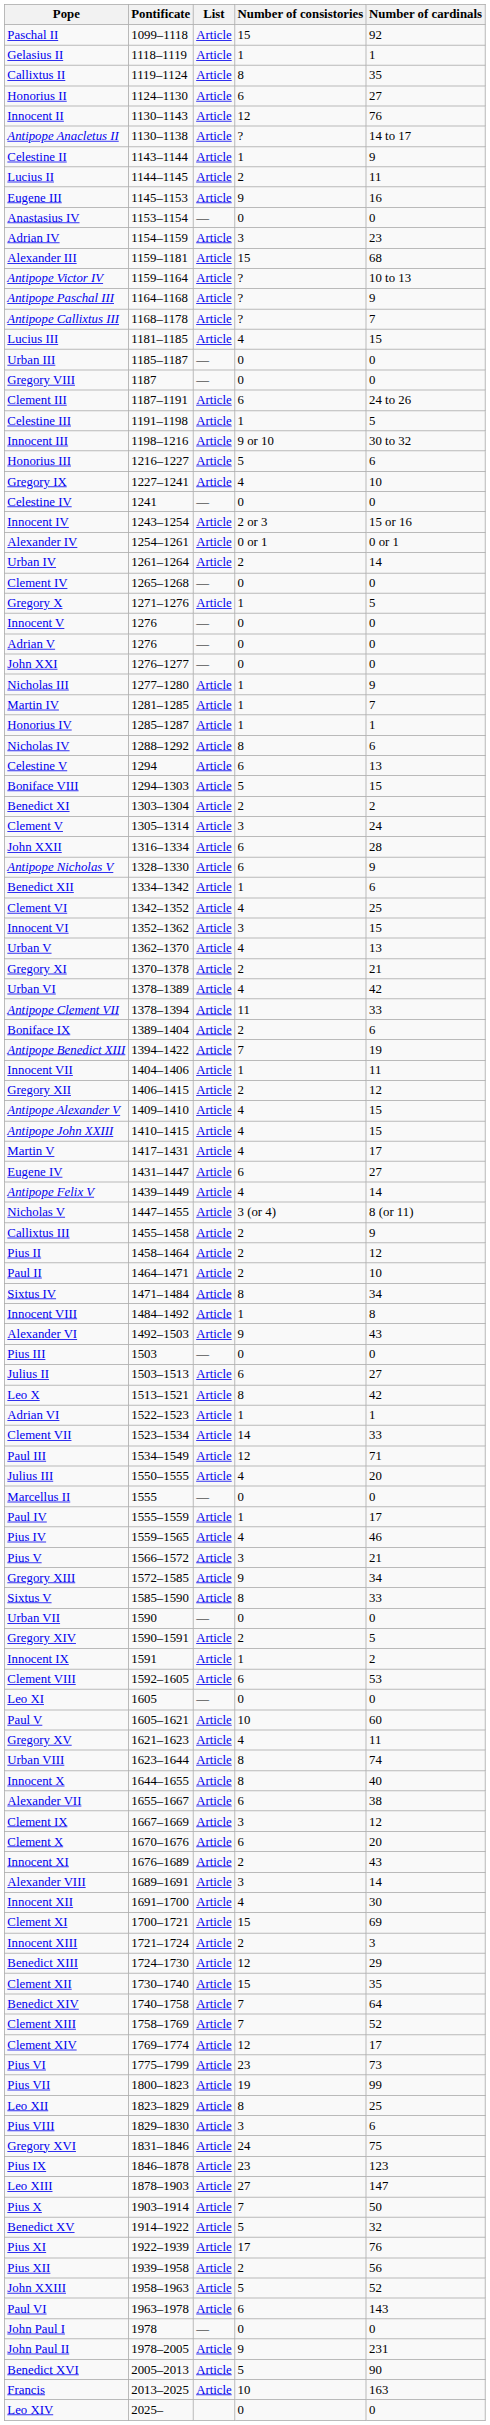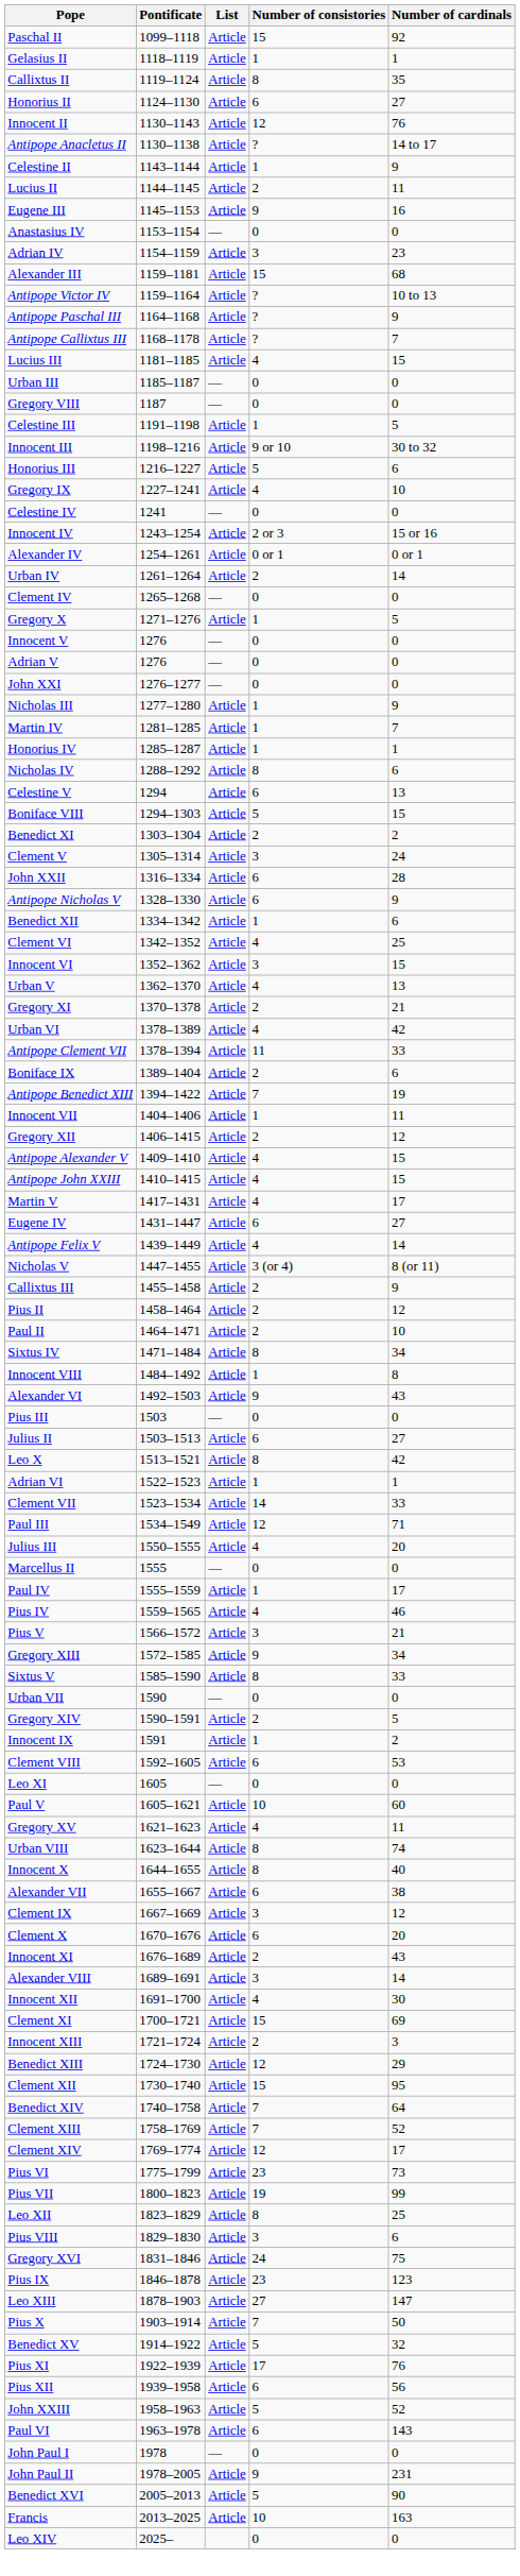 <table class="wikitable sortable">
 <tr class="hintergrundfarbe5">
 <th>Pope</th>
 <th>Pontificate</th>
 <th>List</th>
 <th>Number of consistories</th>
 <th>Number of cardinals</th>
 </tr>
 <tr>
 <td><a href='#'>Paschal II</a></td>
 <td>1099–1118</td>
 <td><a href='#'>Article</a></td>
 <td>15</td>
 <td>92</td>
 </tr>
 <tr>
 <td><a href='#'>Gelasius II</a></td>
 <td>1118–1119</td>
 <td><a href='#'>Article</a></td>
 <td>1</td>
 <td>1</td>
 </tr>
 <tr>
 <td><a href='#'>Callixtus II</a></td>
 <td>1119–1124</td>
 <td><a href='#'>Article</a></td>
 <td>8</td>
 <td>35</td>
 </tr>
 <tr>
 <td><a href='#'>Honorius II</a></td>
 <td>1124–1130</td>
 <td><a href='#'>Article</a></td>
 <td>6</td>
 <td>27</td>
 </tr>
 <tr>
 <td><a href='#'>Innocent II</a></td>
 <td>1130–1143</td>
 <td><a href='#'>Article</a></td>
 <td>12</td>
 <td>76</td>
 </tr>
 <tr>
 <td><em><a href='#'>Antipope Anacletus II</a></em></td>
 <td>1130–1138</td>
 <td><a href='#'>Article</a></td>
 <td>?</td>
 <td>14 to 17</td>
 </tr>
 <tr>
 <td><a href='#'>Celestine II</a></td>
 <td>1143–1144</td>
 <td><a href='#'>Article</a></td>
 <td>1</td>
 <td>9</td>
 </tr>
 <tr>
 <td><a href='#'>Lucius II</a></td>
 <td>1144–1145</td>
 <td><a href='#'>Article</a></td>
 <td>2</td>
 <td>11</td>
 </tr>
 <tr>
 <td><a href='#'>Eugene III</a></td>
 <td>1145–1153</td>
 <td><a href='#'>Article</a></td>
 <td>9</td>
 <td>16</td>
 </tr>
 <tr>
 <td><a href='#'>Anastasius IV</a></td>
 <td>1153–1154</td>
 <td>—</td>
 <td>0</td>
 <td>0</td>
 </tr>
 <tr>
 <td><a href='#'>Adrian IV</a></td>
 <td>1154–1159</td>
 <td><a href='#'>Article</a></td>
 <td>3</td>
 <td>23</td>
 </tr>
 <tr>
 <td><a href='#'>Alexander III</a></td>
 <td>1159–1181</td>
 <td><a href='#'>Article</a></td>
 <td>15</td>
 <td>68</td>
 </tr>
 <tr>
 <td><em><a href='#'>Antipope Victor IV</a></em></td>
 <td>1159–1164</td>
 <td><a href='#'>Article</a></td>
 <td>?</td>
 <td>10 to 13</td>
 </tr>
 <tr>
 <td><em><a href='#'>Antipope Paschal III</a></em></td>
 <td>1164–1168</td>
 <td><a href='#'>Article</a></td>
 <td>?</td>
 <td>9</td>
 </tr>
 <tr>
 <td><em><a href='#'>Antipope Callixtus III</a></em></td>
 <td>1168–1178</td>
 <td><a href='#'>Article</a></td>
 <td>?</td>
 <td>7</td>
 </tr>
 <tr>
 <td><a href='#'>Lucius III</a></td>
 <td>1181–1185</td>
 <td><a href='#'>Article</a></td>
 <td>4</td>
 <td>15</td>
 </tr>
 <tr>
 <td><a href='#'>Urban III</a></td>
 <td>1185–1187</td>
 <td>—</td>
 <td>0</td>
 <td>0</td>
 </tr>
 <tr>
 <td><a href='#'>Gregory VIII</a></td>
 <td>1187</td>
 <td>—</td>
 <td>0</td>
 <td>0</td>
-</tr>
-<tr>
-<td><a href='#'>Clement III</a></td>
-<td>1187–1191</td>
-<td><a href='#'>Article</a></td>
-<td>6</td>
-<td>24 to 26</td>
 </tr>
 <tr>
 <td><a href='#'>Celestine III</a></td>
 <td>1191–1198</td>
 <td><a href='#'>Article</a></td>
 <td>1</td>
 <td>5</td>
 </tr>
 <tr>
 <td><a href='#'>Innocent III</a></td>
 <td>1198–1216</td>
 <td><a href='#'>Article</a></td>
 <td>9 or 10</td>
 <td>30 to 32</td>
 </tr>
 <tr>
 <td><a href='#'>Honorius III</a></td>
 <td>1216–1227</td>
 <td><a href='#'>Article</a></td>
 <td>5</td>
 <td>6</td>
 </tr>
 <tr>
 <td><a href='#'>Gregory IX</a></td>
 <td>1227–1241</td>
 <td><a href='#'>Article</a></td>
 <td>4</td>
 <td>10</td>
 </tr>
 <tr>
 <td><a href='#'>Celestine IV</a></td>
 <td>1241</td>
 <td>—</td>
 <td>0</td>
 <td>0</td>
 </tr>
 <tr>
 <td><a href='#'>Innocent IV</a></td>
 <td>1243–1254</td>
 <td><a href='#'>Article</a></td>
 <td>2 or 3</td>
 <td>15 or 16</td>
 </tr>
 <tr>
 <td><a href='#'>Alexander IV</a></td>
 <td>1254–1261</td>
 <td><a href='#'>Article</a></td>
 <td>0 or 1</td>
 <td>0 or 1</td>
 </tr>
 <tr>
 <td><a href='#'>Urban IV</a></td>
 <td>1261–1264</td>
 <td><a href='#'>Article</a></td>
 <td>2</td>
 <td>14</td>
 </tr>
 <tr>
 <td><a href='#'>Clement IV</a></td>
 <td>1265–1268</td>
 <td>—</td>
 <td>0</td>
 <td>0</td>
 </tr>
 <tr>
 <td><a href='#'>Gregory X</a></td>
 <td>1271–1276</td>
 <td><a href='#'>Article</a></td>
 <td>1</td>
 <td>5</td>
 </tr>
 <tr>
 <td><a href='#'>Innocent V</a></td>
 <td>1276</td>
 <td>—</td>
 <td>0</td>
 <td>0</td>
 </tr>
 <tr>
 <td><a href='#'>Adrian V</a></td>
 <td>1276</td>
 <td>—</td>
 <td>0</td>
 <td>0</td>
 </tr>
 <tr>
 <td><a href='#'>John XXI</a></td>
 <td>1276–1277</td>
 <td>—</td>
 <td>0</td>
 <td>0</td>
 </tr>
 <tr>
 <td><a href='#'>Nicholas III</a></td>
 <td>1277–1280</td>
 <td><a href='#'>Article</a></td>
 <td>1</td>
 <td>9</td>
 </tr>
 <tr>
 <td><a href='#'>Martin IV</a></td>
 <td>1281–1285</td>
 <td><a href='#'>Article</a></td>
 <td>1</td>
 <td>7</td>
 </tr>
 <tr>
 <td><a href='#'>Honorius IV</a></td>
 <td>1285–1287</td>
 <td><a href='#'>Article</a></td>
 <td>1</td>
 <td>1</td>
 </tr>
 <tr>
 <td><a href='#'>Nicholas IV</a></td>
 <td>1288–1292</td>
 <td><a href='#'>Article</a></td>
 <td>8</td>
 <td>6</td>
 </tr>
 <tr>
 <td><a href='#'>Celestine V</a></td>
 <td>1294</td>
 <td><a href='#'>Article</a></td>
 <td>6</td>
 <td>13</td>
 </tr>
 <tr>
 <td><a href='#'>Boniface VIII</a></td>
 <td>1294–1303</td>
 <td><a href='#'>Article</a></td>
 <td>5</td>
 <td>15</td>
 </tr>
 <tr>
 <td><a href='#'>Benedict XI</a></td>
 <td>1303–1304</td>
 <td><a href='#'>Article</a></td>
 <td>2</td>
 <td>2</td>
 </tr>
 <tr>
 <td><a href='#'>Clement V</a></td>
 <td>1305–1314</td>
 <td><a href='#'>Article</a></td>
 <td>3</td>
 <td>24</td>
 </tr>
 <tr>
 <td><a href='#'>John XXII</a></td>
 <td>1316–1334</td>
 <td><a href='#'>Article</a></td>
 <td>6</td>
 <td>28</td>
 </tr>
 <tr>
 <td><em><a href='#'>Antipope Nicholas V</a></em></td>
 <td>1328–1330</td>
 <td><a href='#'>Article</a></td>
 <td>6</td>
 <td>9</td>
 </tr>
 <tr>
 <td><a href='#'>Benedict XII</a></td>
 <td>1334–1342</td>
 <td><a href='#'>Article</a></td>
 <td>1</td>
 <td>6</td>
 </tr>
 <tr>
 <td><a href='#'>Clement VI</a></td>
 <td>1342–1352</td>
 <td><a href='#'>Article</a></td>
 <td>4</td>
 <td>25</td>
 </tr>
 <tr>
 <td><a href='#'>Innocent VI</a></td>
 <td>1352–1362</td>
 <td><a href='#'>Article</a></td>
 <td>3</td>
 <td>15</td>
 </tr>
 <tr>
 <td><a href='#'>Urban V</a></td>
 <td>1362–1370</td>
 <td><a href='#'>Article</a></td>
 <td>4</td>
 <td>13</td>
 </tr>
 <tr>
 <td><a href='#'>Gregory XI</a></td>
 <td>1370–1378</td>
 <td><a href='#'>Article</a></td>
 <td>2</td>
 <td>21</td>
 </tr>
 <tr>
 <td><a href='#'>Urban VI</a></td>
 <td>1378–1389</td>
 <td><a href='#'>Article</a></td>
 <td>4</td>
 <td>42</td>
 </tr>
 <tr>
 <td><em><a href='#'>Antipope Clement VII</a></em></td>
 <td>1378–1394</td>
 <td><a href='#'>Article</a></td>
 <td>11</td>
 <td>33</td>
 </tr>
 <tr>
 <td><a href='#'>Boniface IX</a></td>
 <td>1389–1404</td>
 <td><a href='#'>Article</a></td>
 <td>2</td>
 <td>6</td>
 </tr>
 <tr>
 <td><em><a href='#'>Antipope Benedict XIII</a></em></td>
 <td>1394–1422</td>
 <td><a href='#'>Article</a></td>
 <td>7</td>
 <td>19</td>
 </tr>
 <tr>
 <td><a href='#'>Innocent VII</a></td>
 <td>1404–1406</td>
 <td><a href='#'>Article</a></td>
 <td>1</td>
 <td>11</td>
 </tr>
 <tr>
 <td><a href='#'>Gregory XII</a></td>
 <td>1406–1415</td>
 <td><a href='#'>Article</a></td>
 <td>2</td>
 <td>12</td>
 </tr>
 <tr>
 <td><em><a href='#'>Antipope Alexander V</a></em></td>
 <td>1409–1410</td>
 <td><a href='#'>Article</a></td>
 <td>4</td>
 <td>15</td>
 </tr>
 <tr>
 <td><em><a href='#'>Antipope John XXIII</a></em></td>
 <td>1410–1415</td>
 <td><a href='#'>Article</a></td>
 <td>4</td>
 <td>15</td>
 </tr>
 <tr>
 <td><a href='#'>Martin V</a></td>
 <td>1417–1431</td>
 <td><a href='#'>Article</a></td>
 <td>4</td>
 <td>17</td>
 </tr>
 <tr>
 <td><a href='#'>Eugene IV</a></td>
 <td>1431–1447</td>
 <td><a href='#'>Article</a></td>
 <td>6</td>
 <td>27</td>
 </tr>
 <tr>
 <td><em><a href='#'>Antipope Felix V</a></em></td>
 <td>1439–1449</td>
 <td><a href='#'>Article</a></td>
 <td>4</td>
 <td>14</td>
 </tr>
 <tr>
 <td><a href='#'>Nicholas V</a></td>
 <td>1447–1455</td>
 <td><a href='#'>Article</a></td>
 <td>3 (or 4)</td>
 <td>8 (or 11)</td>
 </tr>
 <tr>
 <td><a href='#'>Callixtus III</a></td>
 <td>1455–1458</td>
 <td><a href='#'>Article</a></td>
 <td>2</td>
 <td>9</td>
 </tr>
 <tr>
 <td><a href='#'>Pius II</a></td>
 <td>1458–1464</td>
 <td><a href='#'>Article</a></td>
 <td>2</td>
 <td>12</td>
 </tr>
 <tr>
 <td><a href='#'>Paul II</a></td>
 <td>1464–1471</td>
 <td><a href='#'>Article</a></td>
 <td>2</td>
 <td>10</td>
 </tr>
 <tr>
 <td><a href='#'>Sixtus IV</a></td>
 <td>1471–1484</td>
 <td><a href='#'>Article</a></td>
 <td>8</td>
 <td>34</td>
 </tr>
 <tr>
 <td><a href='#'>Innocent VIII</a></td>
 <td>1484–1492</td>
 <td><a href='#'>Article</a></td>
 <td>1</td>
 <td>8</td>
 </tr>
 <tr>
 <td><a href='#'>Alexander VI</a></td>
 <td>1492–1503</td>
 <td><a href='#'>Article</a></td>
 <td>9</td>
 <td>43</td>
 </tr>
 <tr>
 <td><a href='#'>Pius III</a></td>
 <td>1503</td>
 <td>—</td>
 <td>0</td>
 <td>0</td>
 </tr>
 <tr>
 <td><a href='#'>Julius II</a></td>
 <td>1503–1513</td>
 <td><a href='#'>Article</a></td>
 <td>6</td>
 <td>27</td>
 </tr>
 <tr>
 <td><a href='#'>Leo X</a></td>
 <td>1513–1521</td>
 <td><a href='#'>Article</a></td>
 <td>8</td>
 <td>42</td>
 </tr>
 <tr>
 <td><a href='#'>Adrian VI</a></td>
 <td>1522–1523</td>
 <td><a href='#'>Article</a></td>
 <td>1</td>
 <td>1</td>
 </tr>
 <tr>
 <td><a href='#'>Clement VII</a></td>
 <td>1523–1534</td>
 <td><a href='#'>Article</a></td>
 <td>14</td>
 <td>33</td>
 </tr>
 <tr>
 <td><a href='#'>Paul III</a></td>
 <td>1534–1549</td>
 <td><a href='#'>Article</a></td>
 <td>12</td>
 <td>71</td>
 </tr>
 <tr>
 <td><a href='#'>Julius III</a></td>
 <td>1550–1555</td>
 <td><a href='#'>Article</a></td>
 <td>4</td>
 <td>20</td>
 </tr>
 <tr>
 <td><a href='#'>Marcellus II</a></td>
 <td>1555</td>
 <td>—</td>
 <td>0</td>
 <td>0</td>
 </tr>
 <tr>
 <td><a href='#'>Paul IV</a></td>
 <td>1555–1559</td>
 <td><a href='#'>Article</a></td>
 <td>1</td>
 <td>17</td>
 </tr>
 <tr>
 <td><a href='#'>Pius IV</a></td>
 <td>1559–1565</td>
 <td><a href='#'>Article</a></td>
 <td>4</td>
 <td>46</td>
 </tr>
 <tr>
 <td><a href='#'>Pius V</a></td>
 <td>1566–1572</td>
 <td><a href='#'>Article</a></td>
 <td>3</td>
 <td>21</td>
 </tr>
 <tr>
 <td><a href='#'>Gregory XIII</a></td>
 <td>1572–1585</td>
 <td><a href='#'>Article</a></td>
 <td>9</td>
 <td>34</td>
 </tr>
 <tr>
 <td><a href='#'>Sixtus V</a></td>
 <td>1585–1590</td>
 <td><a href='#'>Article</a></td>
 <td>8</td>
 <td>33</td>
 </tr>
 <tr>
 <td><a href='#'>Urban VII</a></td>
 <td>1590</td>
 <td>—</td>
 <td>0</td>
 <td>0</td>
 </tr>
 <tr>
 <td><a href='#'>Gregory XIV</a></td>
 <td>1590–1591</td>
 <td><a href='#'>Article</a></td>
 <td>2</td>
 <td>5</td>
 </tr>
 <tr>
 <td><a href='#'>Innocent IX</a></td>
 <td>1591</td>
 <td><a href='#'>Article</a></td>
 <td>1</td>
 <td>2</td>
 </tr>
 <tr>
 <td><a href='#'>Clement VIII</a></td>
 <td>1592–1605</td>
 <td><a href='#'>Article</a></td>
 <td>6</td>
 <td>53</td>
 </tr>
 <tr>
 <td><a href='#'>Leo XI</a></td>
 <td>1605</td>
 <td>—</td>
 <td>0</td>
 <td>0</td>
 </tr>
 <tr>
 <td><a href='#'>Paul V</a></td>
 <td>1605–1621</td>
 <td><a href='#'>Article</a></td>
 <td>10</td>
 <td>60</td>
 </tr>
 <tr>
 <td><a href='#'>Gregory XV</a></td>
 <td>1621–1623</td>
 <td><a href='#'>Article</a></td>
 <td>4</td>
 <td>11</td>
 </tr>
 <tr>
 <td><a href='#'>Urban VIII</a></td>
 <td>1623–1644</td>
 <td><a href='#'>Article</a></td>
 <td>8</td>
 <td>74</td>
 </tr>
 <tr>
 <td><a href='#'>Innocent X</a></td>
 <td>1644–1655</td>
 <td><a href='#'>Article</a></td>
 <td>8</td>
 <td>40</td>
 </tr>
 <tr>
 <td><a href='#'>Alexander VII</a></td>
 <td>1655–1667</td>
 <td><a href='#'>Article</a></td>
 <td>6</td>
 <td>38</td>
 </tr>
 <tr>
 <td><a href='#'>Clement IX</a></td>
 <td>1667–1669</td>
 <td><a href='#'>Article</a></td>
 <td>3</td>
 <td>12</td>
 </tr>
 <tr>
 <td><a href='#'>Clement X</a></td>
 <td>1670–1676</td>
 <td><a href='#'>Article</a></td>
 <td>6</td>
 <td>20</td>
 </tr>
 <tr>
 <td><a href='#'>Innocent XI</a></td>
 <td>1676–1689</td>
 <td><a href='#'>Article</a></td>
 <td>2</td>
 <td>43</td>
 </tr>
 <tr>
 <td><a href='#'>Alexander VIII</a></td>
 <td>1689–1691</td>
 <td><a href='#'>Article</a></td>
 <td>3</td>
 <td>14</td>
 </tr>
 <tr>
 <td><a href='#'>Innocent XII</a></td>
 <td>1691–1700</td>
 <td><a href='#'>Article</a></td>
 <td>4</td>
 <td>30</td>
 </tr>
 <tr>
 <td><a href='#'>Clement XI</a></td>
 <td>1700–1721</td>
 <td><a href='#'>Article</a></td>
 <td>15</td>
 <td>69</td>
 </tr>
 <tr>
 <td><a href='#'>Innocent XIII</a></td>
 <td>1721–1724</td>
 <td><a href='#'>Article</a></td>
 <td>2</td>
 <td>3</td>
 </tr>
 <tr>
 <td><a href='#'>Benedict XIII</a></td>
 <td>1724–1730</td>
 <td><a href='#'>Article</a></td>
 <td>12</td>
 <td>29</td>
 </tr>
 <tr>
 <td><a href='#'>Clement XII</a></td>
 <td>1730–1740</td>
 <td><a href='#'>Article</a></td>
 <td>15</td>
-<td>35</td>
+<td>95</td>
 </tr>
 <tr>
 <td><a href='#'>Benedict XIV</a></td>
 <td>1740–1758</td>
 <td><a href='#'>Article</a></td>
 <td>7</td>
 <td>64</td>
 </tr>
 <tr>
 <td><a href='#'>Clement XIII</a></td>
 <td>1758–1769</td>
 <td><a href='#'>Article</a></td>
 <td>7</td>
 <td>52</td>
 </tr>
 <tr>
 <td><a href='#'>Clement XIV</a></td>
 <td>1769–1774</td>
 <td><a href='#'>Article</a></td>
 <td>12</td>
 <td>17</td>
 </tr>
 <tr>
 <td><a href='#'>Pius VI</a></td>
 <td>1775–1799</td>
 <td><a href='#'>Article</a></td>
 <td>23</td>
 <td>73</td>
 </tr>
 <tr>
 <td><a href='#'>Pius VII</a></td>
 <td>1800–1823</td>
 <td><a href='#'>Article</a></td>
 <td>19</td>
 <td>99</td>
 </tr>
 <tr>
 <td><a href='#'>Leo XII</a></td>
 <td>1823–1829</td>
 <td><a href='#'>Article</a></td>
 <td>8</td>
 <td>25</td>
 </tr>
 <tr>
 <td><a href='#'>Pius VIII</a></td>
 <td>1829–1830</td>
 <td><a href='#'>Article</a></td>
 <td>3</td>
 <td>6</td>
 </tr>
 <tr>
 <td><a href='#'>Gregory XVI</a></td>
 <td>1831–1846</td>
 <td><a href='#'>Article</a></td>
 <td>24</td>
 <td>75</td>
 </tr>
 <tr>
 <td><a href='#'>Pius IX</a></td>
 <td>1846–1878</td>
 <td><a href='#'>Article</a></td>
 <td>23</td>
 <td>123</td>
 </tr>
 <tr>
 <td><a href='#'>Leo XIII</a></td>
 <td>1878–1903</td>
 <td><a href='#'>Article</a></td>
 <td>27</td>
 <td>147</td>
 </tr>
 <tr>
 <td><a href='#'>Pius X</a></td>
 <td>1903–1914</td>
 <td><a href='#'>Article</a></td>
 <td>7</td>
 <td>50</td>
 </tr>
 <tr>
 <td><a href='#'>Benedict XV</a></td>
 <td>1914–1922</td>
 <td><a href='#'>Article</a></td>
 <td>5</td>
 <td>32</td>
 </tr>
 <tr>
 <td><a href='#'>Pius XI</a></td>
 <td>1922–1939</td>
 <td><a href='#'>Article</a></td>
 <td>17</td>
 <td>76</td>
 </tr>
 <tr>
 <td><a href='#'>Pius XII</a></td>
 <td>1939–1958</td>
 <td><a href='#'>Article</a></td>
-<td>2</td>
+<td>6</td>
 <td>56</td>
 </tr>
 <tr>
 <td><a href='#'>John XXIII</a></td>
 <td>1958–1963</td>
 <td><a href='#'>Article</a></td>
 <td>5</td>
 <td>52</td>
 </tr>
 <tr>
 <td><a href='#'>Paul VI</a></td>
 <td>1963–1978</td>
 <td><a href='#'>Article</a></td>
 <td>6</td>
 <td>143</td>
 </tr>
 <tr>
 <td><a href='#'>John Paul I</a></td>
 <td>1978</td>
 <td>—</td>
 <td>0</td>
 <td>0</td>
 </tr>
 <tr>
 <td><a href='#'>John Paul II</a></td>
 <td>1978–2005</td>
 <td><a href='#'>Article</a></td>
 <td>9</td>
 <td>231</td>
 </tr>
 <tr>
 <td><a href='#'>Benedict XVI</a></td>
 <td>2005–2013</td>
 <td><a href='#'>Article</a></td>
 <td>5</td>
 <td>90</td>
 </tr>
 <tr>
 <td><a href='#'>Francis</a></td>
 <td>2013–2025</td>
 <td><a href='#'>Article</a></td>
 <td>10</td>
 <td>163</td>
 </tr>
 <tr>
 <td><a href='#'>Leo XIV</a></td>
 <td>2025–</td>
 <td></td>
 <td>0</td>
 <td>0</td>
 </tr>
 </table>
